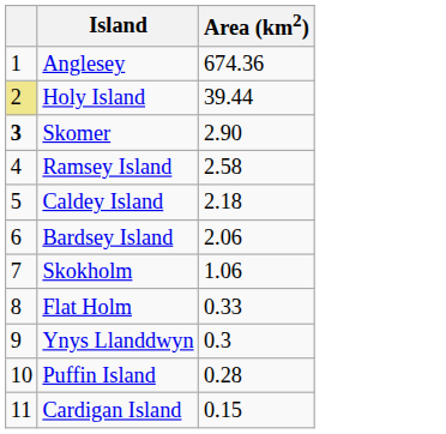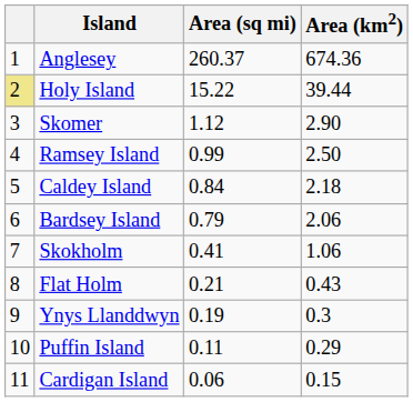 <table class="wikitable sortable">
 <tr>
 <th></th>
 <th>Island</th>
+<th>Area (sq mi)</th>
 <th>Area (km<sup>2</sup>)</th>
 </tr>
 <tr>
 <td>1</td>
 <td><a href='#'>Anglesey</a></td>
+<td>260.37</td>
 <td>674.36</td>
 </tr>
 <tr>
 <td style="background: khaki;">2</td>
 <td><a href='#'>Holy Island</a></td>
+<td>15.22</td>
 <td>39.44</td>
 </tr>
 <tr>
-<td><strong>3</strong></td>
+<td>3</td>
 <td><a href='#'>Skomer</a></td>
+<td>1.12</td>
 <td>2.90</td>
 </tr>
 <tr>
 <td>4</td>
 <td><a href='#'>Ramsey Island</a></td>
-<td>2.58</td>
+<td>0.99</td>
+<td>2.50</td>
 </tr>
 <tr>
 <td>5</td>
 <td><a href='#'>Caldey Island</a></td>
+<td>0.84</td>
 <td>2.18</td>
 </tr>
 <tr>
 <td>6</td>
 <td><a href='#'>Bardsey Island</a></td>
+<td>0.79</td>
 <td>2.06</td>
 </tr>
 <tr>
 <td>7</td>
 <td><a href='#'>Skokholm</a></td>
+<td>0.41</td>
 <td>1.06</td>
 </tr>
 <tr>
 <td>8</td>
 <td><a href='#'>Flat Holm</a></td>
-<td>0.33</td>
+<td>0.21</td>
+<td>0.43</td>
 </tr>
 <tr>
 <td>9</td>
 <td><a href='#'>Ynys Llanddwyn</a></td>
+<td>0.19</td>
 <td>0.3</td>
 </tr>
 <tr>
 <td>10</td>
 <td><a href='#'>Puffin Island</a></td>
-<td>0.28</td>
+<td>0.11</td>
+<td>0.29</td>
 </tr>
 <tr>
 <td>11</td>
 <td><a href='#'>Cardigan Island</a></td>
+<td>0.06</td>
 <td>0.15</td>
 </tr>
 </table>
